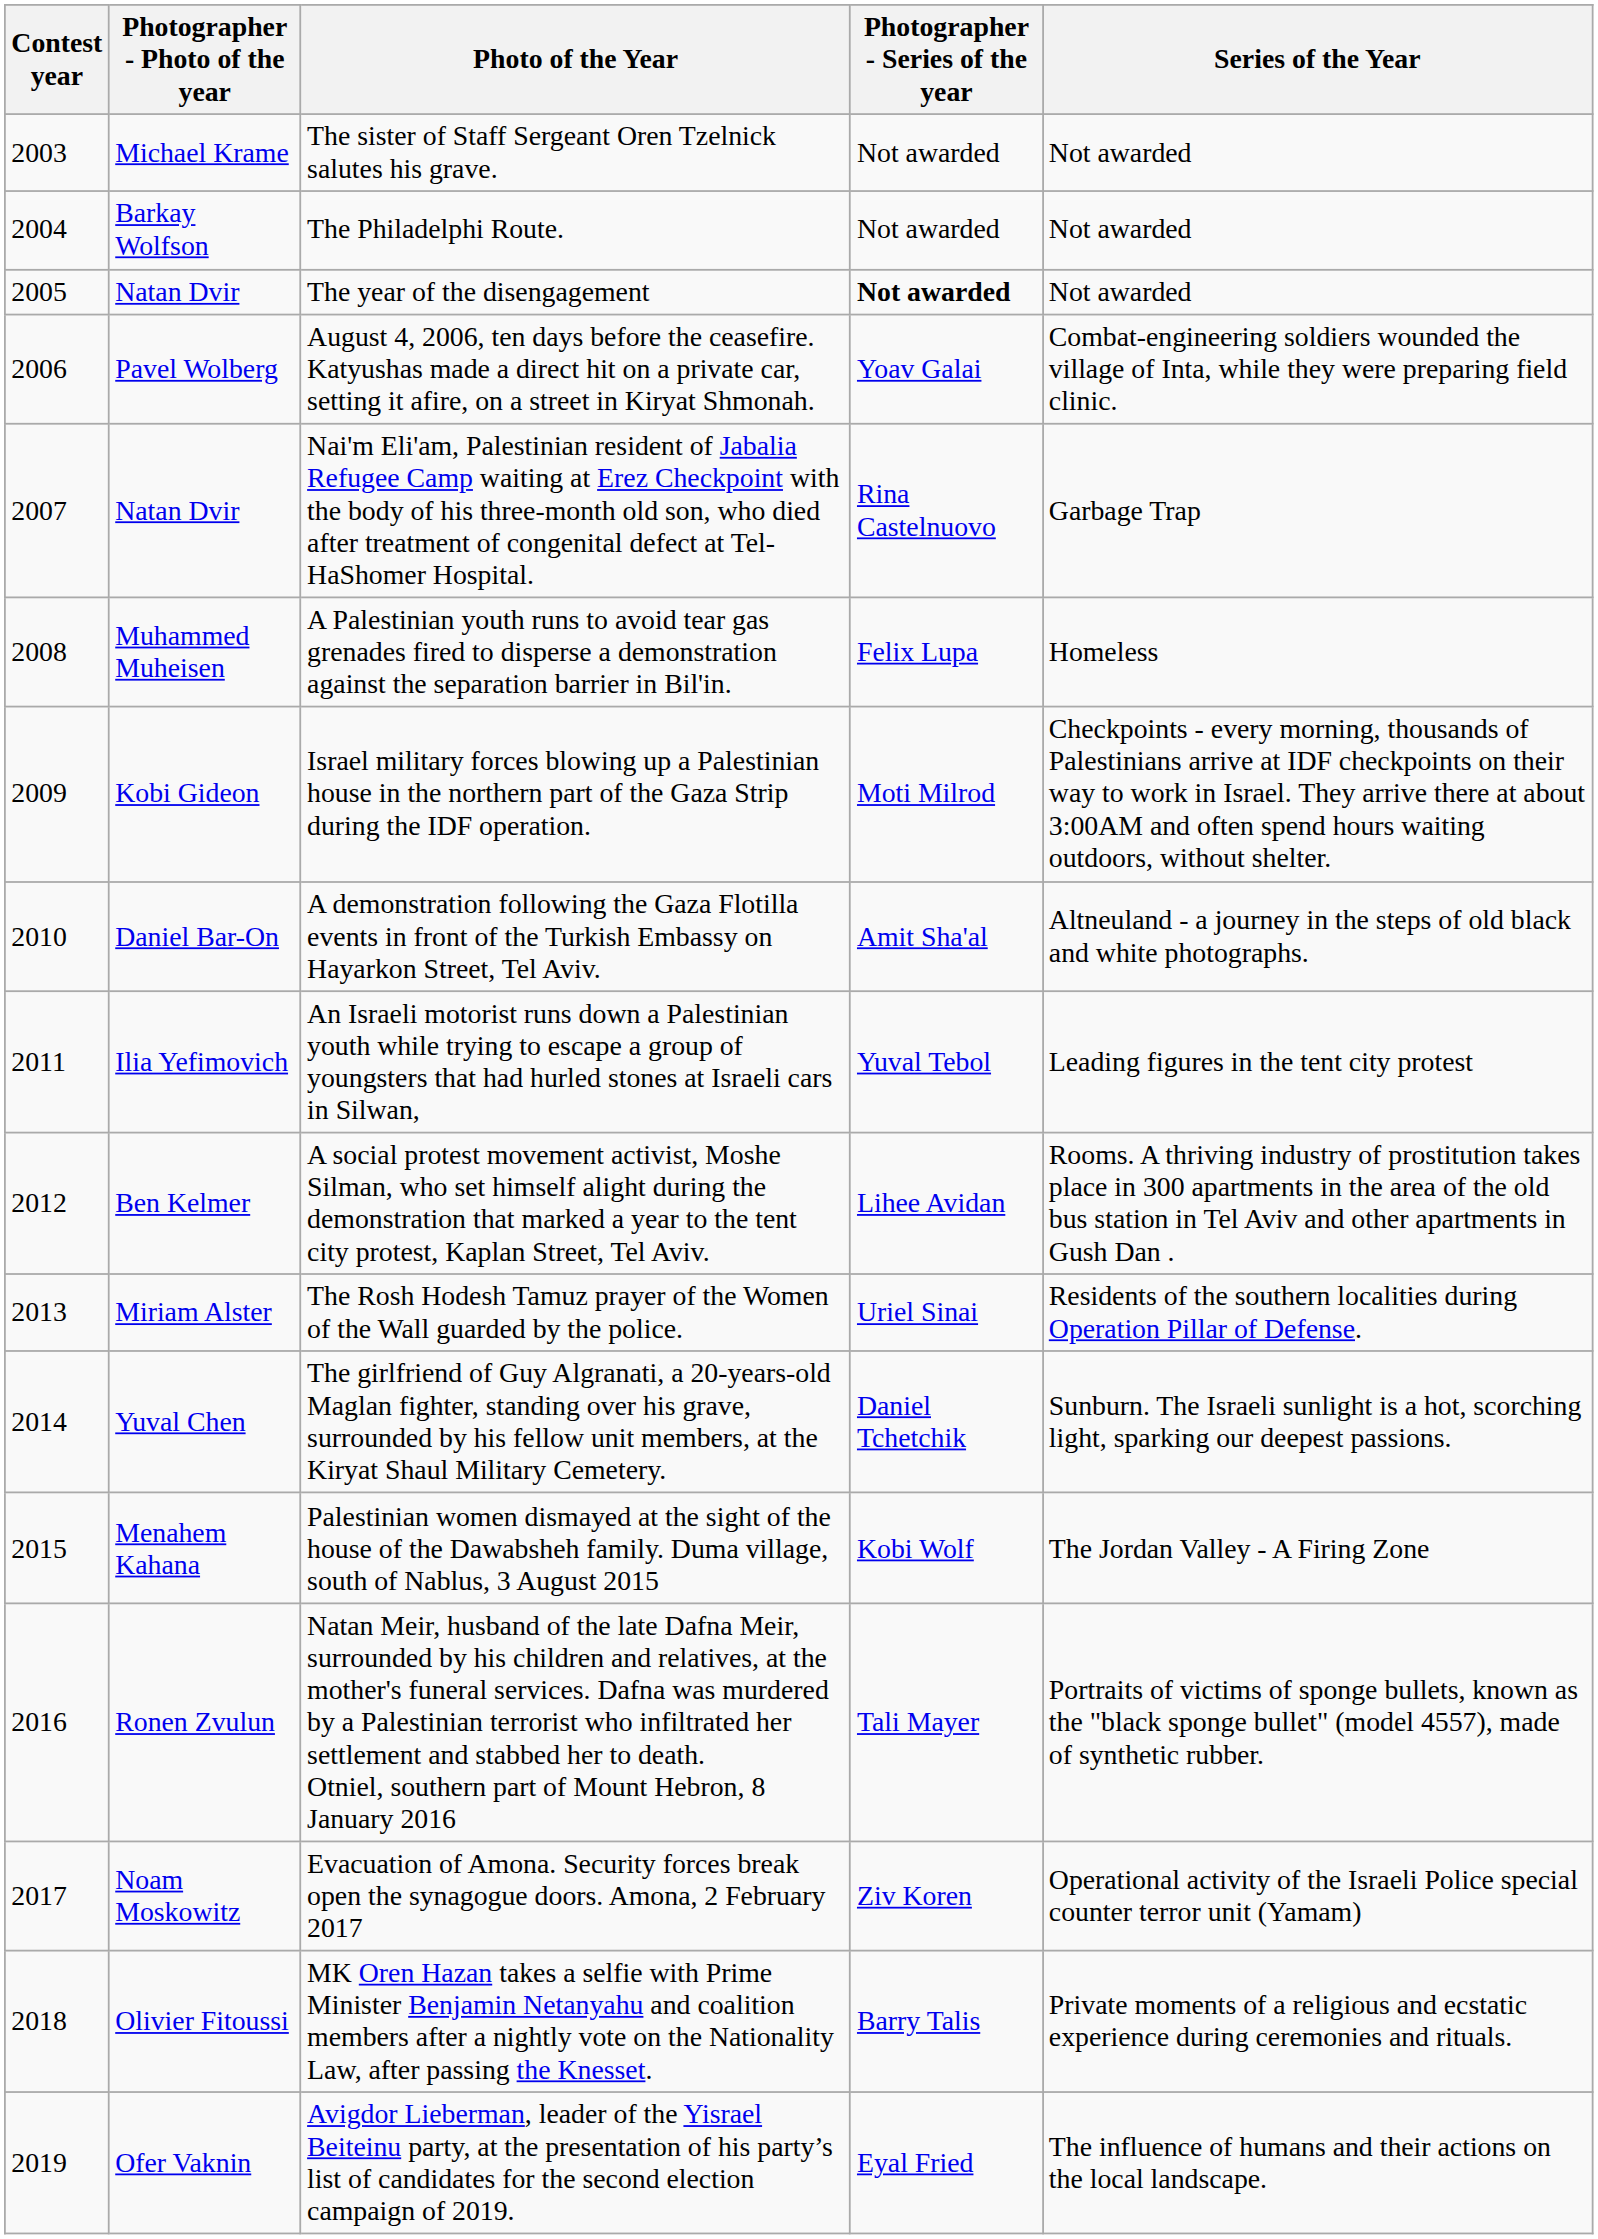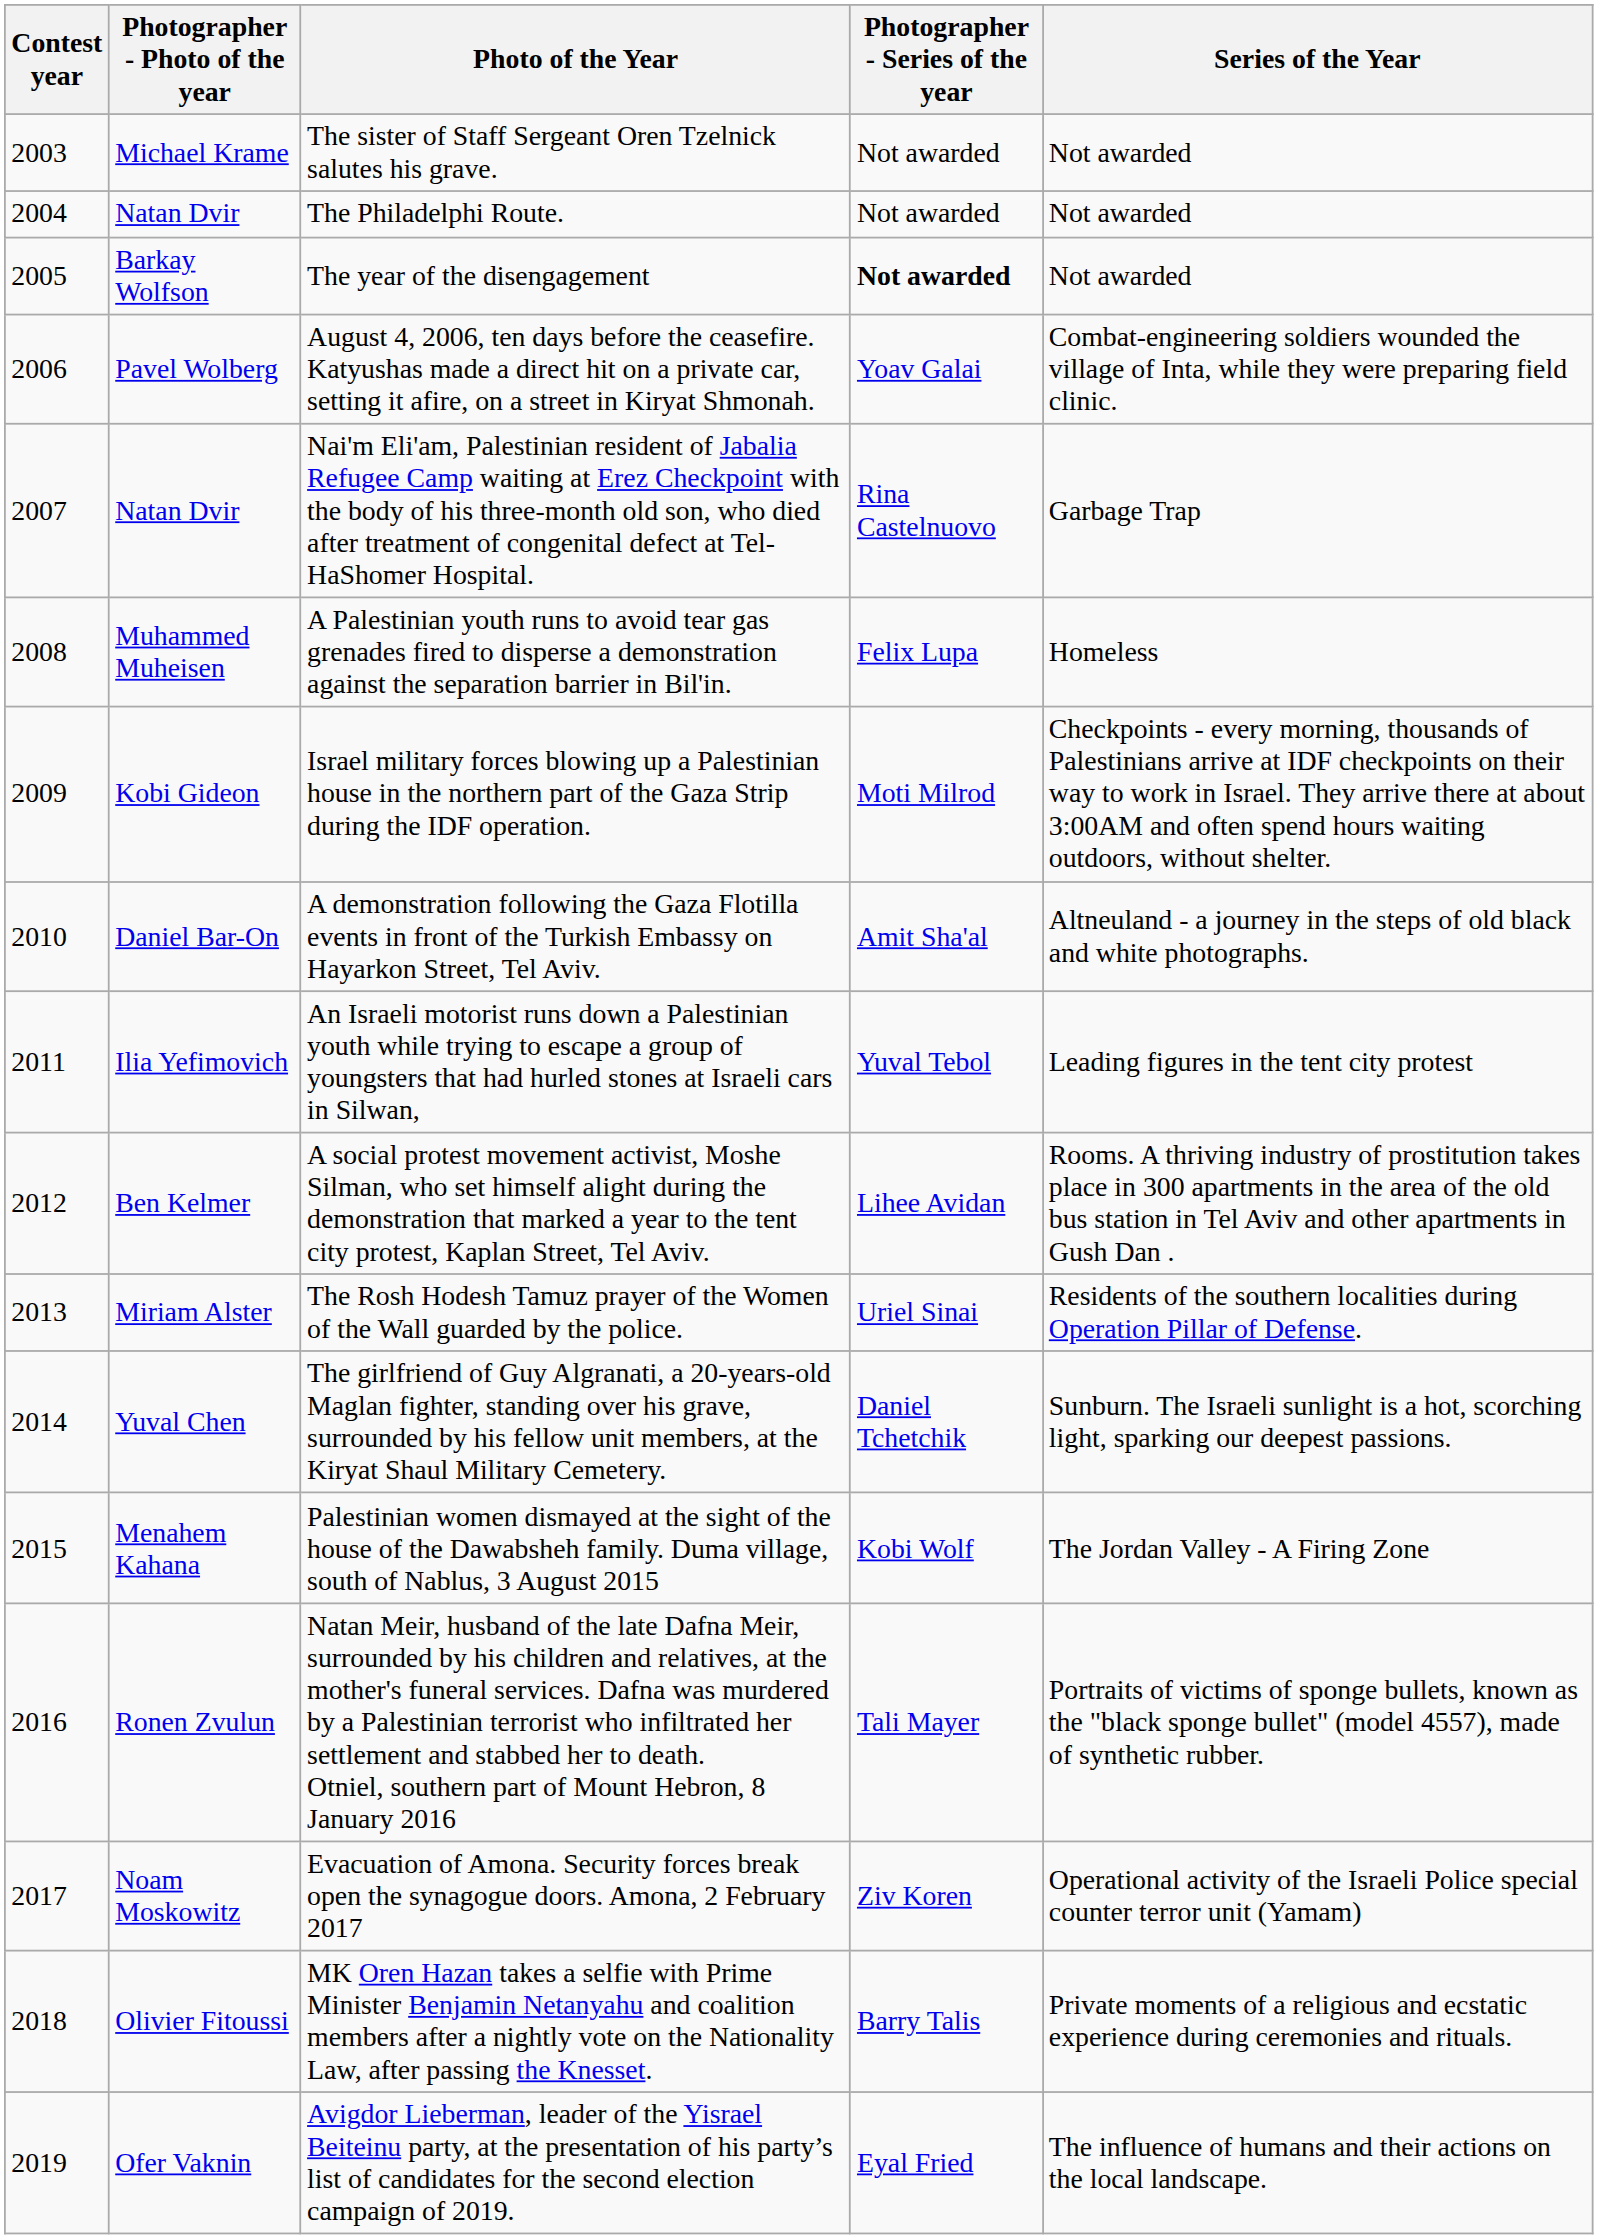 <table class="wikitable" style="font-size:97%;">
 <tr>
 <th width="45">Contest year</th>
 <th width="100">Photographer - Photo of the year</th>
 <th width="300">Photo of the Year</th>
 <th width="100">Photographer - Series of the year</th>
 <th width="300">Series of the Year</th>
 </tr>
 <tr>
 <td>2003</td>
 <td><a href='#'>Michael Krame</a></td>
 <td>The sister of Staff Sergeant Oren Tzelnick salutes his grave.</td>
 <td>Not awarded</td>
 <td>Not awarded</td>
 </tr>
 <tr>
 <td>2004</td>
-<td><a href='#'>Barkay Wolfson</a></td>
+<td><a href='#'>Natan Dvir</a></td>
 <td>The Philadelphi Route.</td>
 <td>Not awarded</td>
 <td>Not awarded</td>
 </tr>
 <tr>
 <td>2005</td>
-<td><a href='#'>Natan Dvir</a></td>
+<td><a href='#'>Barkay Wolfson</a></td>
 <td>The year of the disengagement</td>
 <td><strong>Not awarded</strong></td>
 <td>Not awarded</td>
 </tr>
 <tr>
 <td>2006</td>
 <td><a href='#'>Pavel Wolberg</a></td>
 <td>August 4, 2006, ten days before the ceasefire. Katyushas made a direct hit on a private car, setting it afire, on a street in Kiryat Shmonah.</td>
 <td><a href='#'>Yoav Galai</a></td>
 <td>Combat-engineering soldiers wounded the village of Inta, while they were preparing field clinic.</td>
 </tr>
 <tr>
 <td>2007</td>
 <td><a href='#'>Natan Dvir</a></td>
 <td>Nai'm Eli'am, Palestinian resident of <a href='#'>Jabalia Refugee Camp</a> waiting at <a href='#'>Erez Checkpoint</a> with the body of his three-month old son, who died after treatment of congenital defect at Tel-HaShomer Hospital.</td>
 <td><a href='#'>Rina Castelnuovo</a></td>
 <td>Garbage Trap</td>
 </tr>
 <tr>
 <td>2008</td>
 <td><a href='#'>Muhammed Muheisen</a></td>
 <td>A Palestinian youth runs to avoid tear gas grenades fired to disperse a demonstration against the separation barrier in Bil'in.</td>
 <td><a href='#'>Felix Lupa</a></td>
 <td>Homeless</td>
 </tr>
 <tr>
 <td>2009</td>
 <td><a href='#'>Kobi Gideon</a></td>
 <td>Israel military forces blowing up a Palestinian house in the northern part of the Gaza Strip during the IDF operation.</td>
 <td><a href='#'>Moti Milrod</a></td>
 <td>Checkpoints - every morning, thousands of Palestinians arrive at IDF checkpoints on their way to work in Israel. They arrive there at about 3:00AM and often spend hours waiting outdoors, without shelter.</td>
 </tr>
 <tr>
 <td>2010</td>
 <td><a href='#'>Daniel Bar-On</a></td>
 <td>A demonstration following the Gaza Flotilla events in front of the Turkish Embassy on Hayarkon Street, Tel Aviv.</td>
 <td><a href='#'>Amit Sha'al</a></td>
 <td>Altneuland - a journey in the steps of old black and white photographs.</td>
 </tr>
 <tr>
 <td>2011</td>
 <td><a href='#'>Ilia Yefimovich</a></td>
 <td>An Israeli motorist runs down a Palestinian youth while trying to escape a group of youngsters that had hurled stones at Israeli cars in Silwan,</td>
 <td><a href='#'>Yuval Tebol</a></td>
 <td>Leading figures in the tent city protest</td>
 </tr>
 <tr>
 <td>2012</td>
 <td><a href='#'>Ben Kelmer</a></td>
 <td>A social protest movement activist, Moshe Silman, who set himself alight during the demonstration that marked a year to the tent city protest, Kaplan Street, Tel Aviv.</td>
 <td><a href='#'>Lihee Avidan</a></td>
 <td>Rooms.  A thriving industry of prostitution takes place in  300 apartments in the area of the old bus station in Tel Aviv and other apartments in Gush Dan .</td>
 </tr>
 <tr>
 <td>2013</td>
 <td><a href='#'>Miriam Alster</a></td>
 <td>The Rosh Hodesh Tamuz prayer of the Women of the Wall guarded by the police.</td>
 <td><a href='#'>Uriel Sinai</a></td>
 <td>Residents of the southern localities during <a href='#'>Operation Pillar of Defense</a>.</td>
 </tr>
 <tr>
 <td>2014</td>
 <td><a href='#'>Yuval Chen</a></td>
 <td>The girlfriend of Guy Algranati, a 20-years-old Maglan fighter, standing over his grave, surrounded by his fellow unit members, at the Kiryat Shaul Military Cemetery.</td>
 <td><a href='#'>Daniel Tchetchik</a></td>
 <td>Sunburn. The Israeli sunlight is a hot, scorching light, sparking our deepest passions.</td>
 </tr>
 <tr>
 <td>2015</td>
 <td><a href='#'>Menahem Kahana</a></td>
 <td>Palestinian women dismayed at the sight of the house of the Dawabsheh family. Duma village, south of Nablus, 3 August 2015</td>
 <td><a href='#'>Kobi Wolf</a></td>
 <td>The Jordan Valley - A Firing Zone</td>
 </tr>
 <tr>
 <td>2016</td>
 <td><a href='#'>Ronen Zvulun</a></td>
 <td>Natan Meir, husband of the late Dafna Meir, surrounded by his children and relatives, at the mother's funeral services. Dafna was murdered by a Palestinian terrorist who infiltrated her settlement and stabbed her to death.<br>Otniel, southern part of Mount Hebron, 8 January 2016</td>
 <td><a href='#'>Tali Mayer</a></td>
 <td>Portraits of victims of sponge bullets, known as the "black sponge bullet" (model 4557), made of synthetic rubber.</td>
 </tr>
 <tr>
 <td>2017</td>
 <td><a href='#'>Noam Moskowitz</a></td>
 <td>Evacuation of Amona. Security forces break open the synagogue doors. Amona, 2 February 2017</td>
 <td><a href='#'>Ziv Koren</a></td>
 <td>Operational activity of the Israeli Police special counter terror unit (Yamam)</td>
 </tr>
 <tr>
 <td>2018</td>
 <td><a href='#'>Olivier Fitoussi</a></td>
 <td>MK <a href='#'>Oren Hazan</a> takes a selfie with Prime Minister <a href='#'>Benjamin Netanyahu</a> and coalition members after a nightly vote on the Nationality Law, after passing <a href='#'>the Knesset</a>.</td>
 <td><a href='#'>Barry Talis</a></td>
 <td>Private moments of a religious and ecstatic experience during ceremonies and rituals.</td>
 </tr>
 <tr>
 <td>2019</td>
 <td><a href='#'>Ofer Vaknin</a></td>
 <td><a href='#'>Avigdor Lieberman</a>, leader of the <a href='#'>Yisrael Beiteinu</a> party, at the presentation of his party’s list of candidates for the second election campaign of 2019.</td>
 <td><a href='#'>Eyal Fried</a></td>
 <td>The influence of humans and their actions on the local landscape.</td>
 </tr>
 </table>
